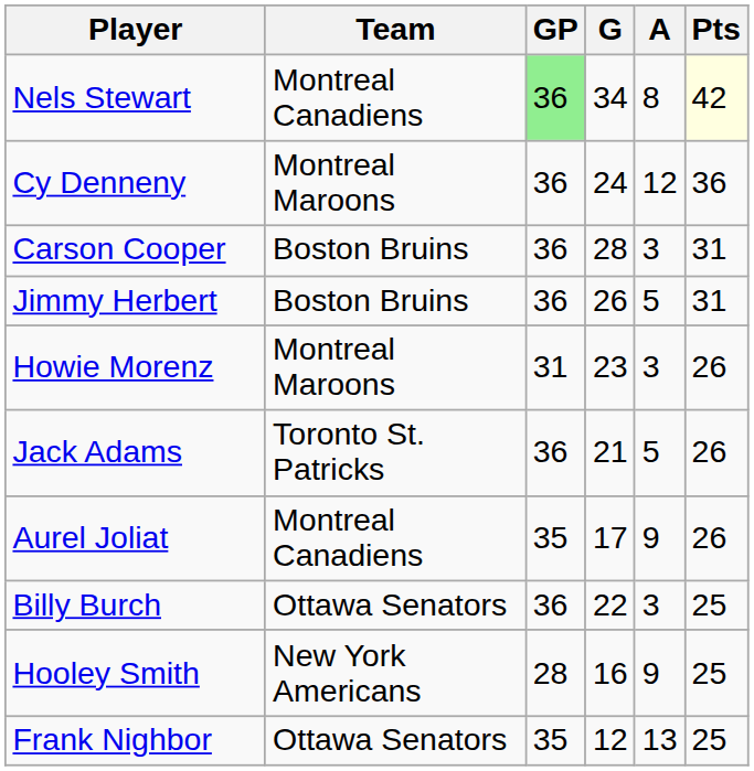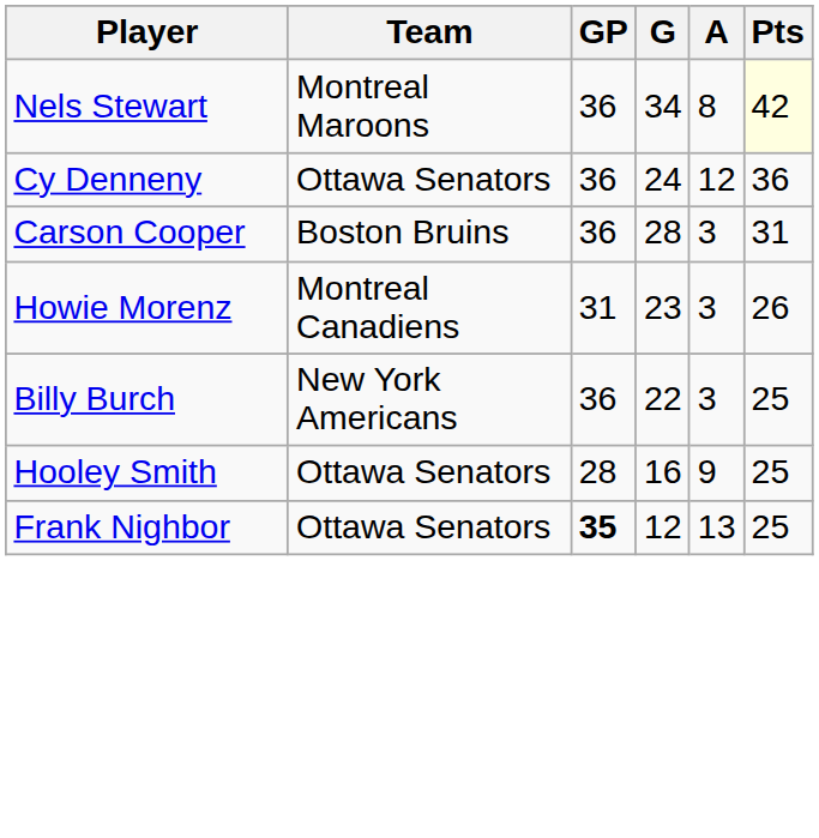 <table class="wikitable">
 <tr>
 <th bgcolor="#DDDDFF" width="125">Player</th>
 <th bgcolor="#DDDDFF" width="125">Team</th>
 <th bgcolor="#DDDDFF" width="5">GP</th>
 <th bgcolor="#DDDDFF" width="5">G</th>
 <th bgcolor="#DDDDFF" width="5">A</th>
 <th bgcolor="#DDDDFF" width="5">Pts</th>
 </tr>
 <tr>
 <td><a href='#'>Nels Stewart</a></td>
-<td>Montreal Canadiens</td>
-<td style="background: lightgreen;">36</td>
+<td>Montreal Maroons</td>
+<td>36</td>
 <td>34</td>
 <td>8</td>
 <td style="background: lightyellow;">42</td>
 </tr>
 <tr>
 <td><a href='#'>Cy Denneny</a></td>
-<td>Montreal Maroons</td>
+<td>Ottawa Senators</td>
 <td>36</td>
 <td>24</td>
 <td>12</td>
 <td>36</td>
 </tr>
 <tr>
 <td><a href='#'>Carson Cooper</a></td>
 <td>Boston Bruins</td>
 <td>36</td>
 <td>28</td>
 <td>3</td>
 <td>31</td>
 </tr>
 <tr>
-<td><a href='#'>Jimmy Herbert</a></td>
-<td>Boston Bruins</td>
-<td>36</td>
-<td>26</td>
-<td>5</td>
-<td>31</td>
-</tr>
-<tr>
 <td><a href='#'>Howie Morenz</a></td>
-<td>Montreal Maroons</td>
+<td>Montreal Canadiens</td>
 <td>31</td>
 <td>23</td>
 <td>3</td>
 <td>26</td>
 </tr>
 <tr>
-<td><a href='#'>Jack Adams</a></td>
-<td>Toronto St. Patricks</td>
-<td>36</td>
-<td>21</td>
-<td>5</td>
-<td>26</td>
-</tr>
-<tr>
-<td><a href='#'>Aurel Joliat</a></td>
-<td>Montreal Canadiens</td>
-<td>35</td>
-<td>17</td>
-<td>9</td>
-<td>26</td>
-</tr>
-<tr>
 <td><a href='#'>Billy Burch</a></td>
-<td>Ottawa Senators</td>
+<td>New York Americans</td>
 <td>36</td>
 <td>22</td>
 <td>3</td>
 <td>25</td>
 </tr>
 <tr>
 <td><a href='#'>Hooley Smith</a></td>
-<td>New York Americans</td>
+<td>Ottawa Senators</td>
 <td>28</td>
 <td>16</td>
 <td>9</td>
 <td>25</td>
 </tr>
 <tr>
 <td><a href='#'>Frank Nighbor</a></td>
 <td>Ottawa Senators</td>
-<td>35</td>
+<td><strong>35</strong></td>
 <td>12</td>
 <td>13</td>
 <td>25</td>
 </tr>
 </table>
